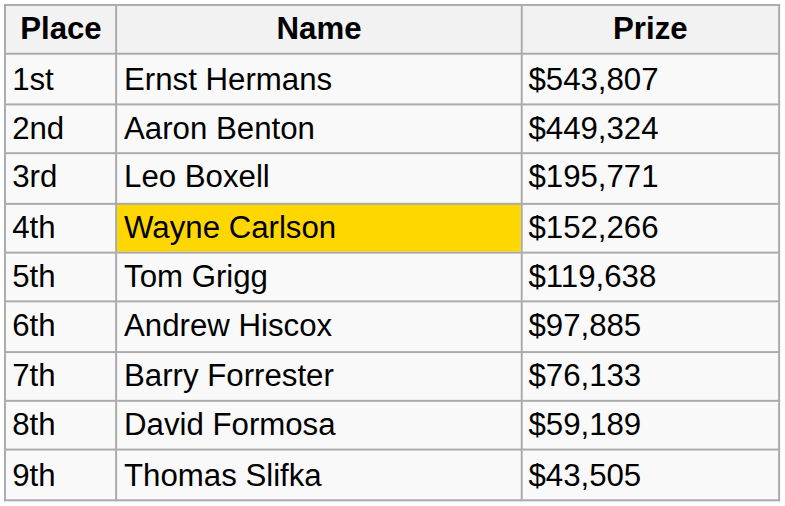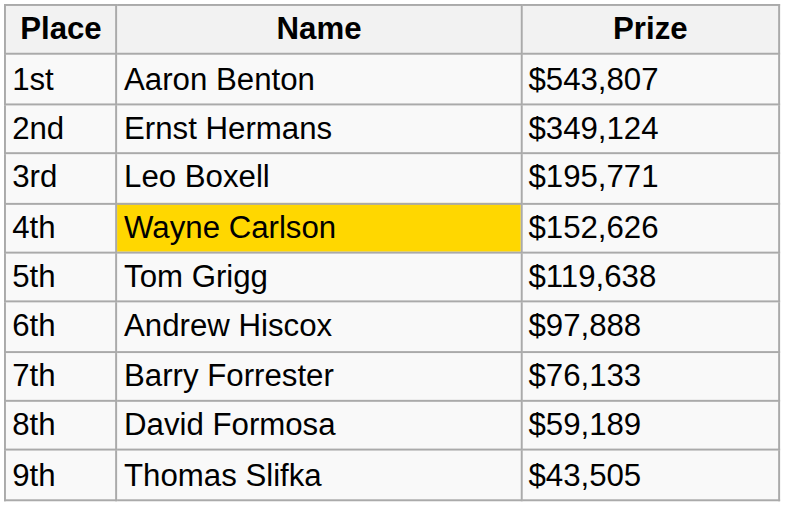 <table class="wikitable">
 <tr>
 <th width="50">Place</th>
 <th width="200">Name</th>
 <th width="125">Prize</th>
 </tr>
 <tr>
 <td>1st</td>
-<td> Ernst Hermans</td>
+<td> Aaron Benton</td>
 <td>$543,807</td>
 </tr>
 <tr>
 <td>2nd</td>
-<td> Aaron Benton</td>
-<td>$449,324</td>
+<td> Ernst Hermans</td>
+<td>$349,124</td>
 </tr>
 <tr>
 <td>3rd</td>
 <td> Leo Boxell</td>
 <td>$195,771</td>
 </tr>
 <tr>
 <td>4th</td>
 <td style="background: gold;"> Wayne Carlson</td>
-<td>$152,266</td>
+<td>$152,626</td>
 </tr>
 <tr>
 <td>5th</td>
 <td> Tom Grigg</td>
 <td>$119,638</td>
 </tr>
 <tr>
 <td>6th</td>
 <td> Andrew Hiscox</td>
-<td>$97,885</td>
+<td>$97,888</td>
 </tr>
 <tr>
 <td>7th</td>
 <td> Barry Forrester</td>
 <td>$76,133</td>
 </tr>
 <tr>
 <td>8th</td>
 <td> David Formosa</td>
 <td>$59,189</td>
 </tr>
 <tr>
 <td>9th</td>
 <td> Thomas Slifka</td>
 <td>$43,505</td>
 </tr>
 </table>
